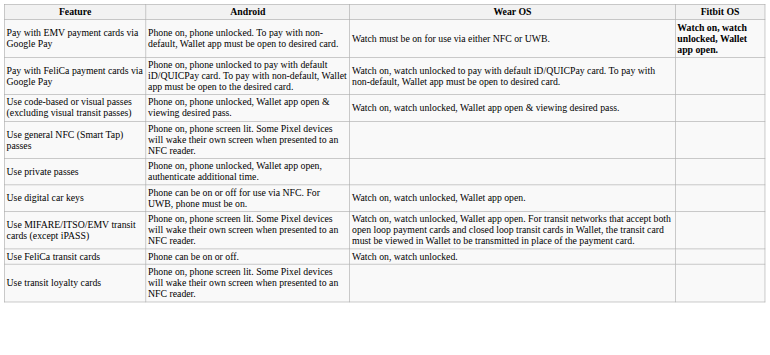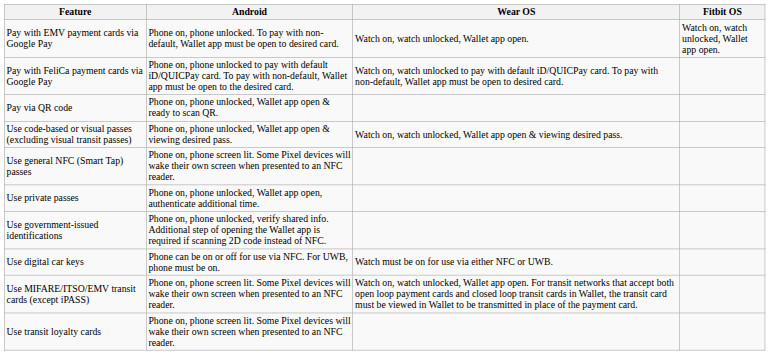 <table class="wikitable sortable">
 <tr>
 <th>Feature</th>
 <th>Android</th>
 <th>Wear OS</th>
 <th>Fitbit OS</th>
 </tr>
 <tr>
 <td>Pay with EMV payment cards via Google Pay</td>
 <td>Phone on, phone unlocked. To pay with non-default, Wallet app must be open to desired card.</td>
-<td>Watch must be on for use via either NFC or UWB.</td>
-<td><strong>Watch on, watch unlocked, Wallet app open.</strong></td>
+<td>Watch on, watch unlocked, Wallet app open.</td>
+<td>Watch on, watch unlocked, Wallet app open.</td>
 </tr>
 <tr>
 <td>Pay with FeliCa payment cards via Google Pay</td>
 <td>Phone on, phone unlocked to pay with default iD/QUICPay card. To pay with non-default, Wallet app must be open to the desired card.</td>
 <td>Watch on, watch unlocked to pay with default iD/QUICPay card. To pay with non-default, Wallet app must be open to desired card.</td>
+<td></td>
+</tr>
+<tr>
+<td>Pay via QR code</td>
+<td>Phone on, phone unlocked, Wallet app open & ready to scan QR.</td>
+<td></td>
 <td></td>
 </tr>
 <tr>
 <td>Use code-based or visual passes (excluding visual transit passes)</td>
 <td>Phone on, phone unlocked, Wallet app open & viewing desired pass.</td>
 <td>Watch on, watch unlocked, Wallet app open & viewing desired pass.</td>
 <td></td>
 </tr>
 <tr>
 <td>Use general NFC (Smart Tap) passes</td>
 <td>Phone on, phone screen lit. Some Pixel devices will wake their own screen when presented to an NFC reader.</td>
 <td></td>
 <td></td>
 </tr>
 <tr>
 <td>Use private passes</td>
 <td>Phone on, phone unlocked, Wallet app open, authenticate additional time.</td>
 <td></td>
 <td></td>
 </tr>
 <tr>
+<td>Use government-issued identifications</td>
+<td>Phone on, phone unlocked, verify shared info. Additional step of opening the Wallet app is required if scanning 2D code instead of NFC.</td>
+<td></td>
+<td></td>
+</tr>
+<tr>
 <td>Use digital car keys</td>
 <td>Phone can be on or off for use via NFC. For UWB, phone must be on.</td>
-<td>Watch on, watch unlocked, Wallet app open.</td>
+<td>Watch must be on for use via either NFC or UWB.</td>
 <td></td>
 </tr>
 <tr>
 <td>Use MIFARE/ITSO/EMV transit cards (except iPASS)</td>
 <td>Phone on, phone screen lit. Some Pixel devices will wake their own screen when presented to an NFC reader.</td>
 <td>Watch on, watch unlocked, Wallet app open. For transit networks that accept both open loop payment cards and closed loop transit cards in Wallet, the transit card must be viewed in Wallet to be transmitted in place of the payment card.</td>
 <td></td>
 </tr>
 <tr>
-<td>Use FeliCa transit cards</td>
-<td>Phone can be on or off.</td>
-<td>Watch on, watch unlocked.</td>
-<td></td>
-</tr>
-<tr>
 <td>Use transit loyalty cards</td>
 <td>Phone on, phone screen lit. Some Pixel devices will wake their own screen when presented to an NFC reader.</td>
 <td></td>
 <td></td>
 </tr>
 </table>
